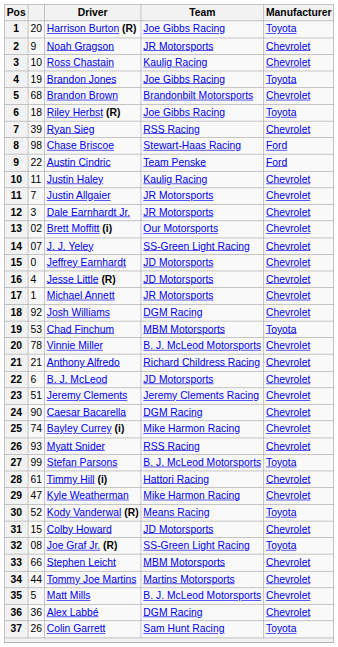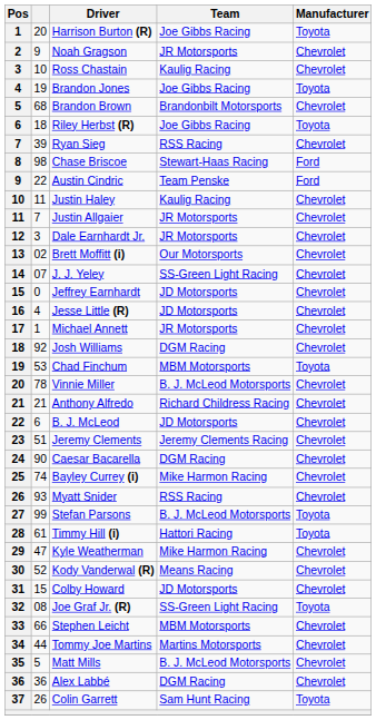 <table class="wikitable" style="font-size:98%">
 <tr>
 <th>Pos</th>
 <th></th>
 <th>Driver</th>
 <th>Team</th>
 <th>Manufacturer</th>
 </tr>
 <tr>
 <th>1</th>
 <td>20</td>
 <td><a href='#'>Harrison Burton</a> <strong>(R)</strong></td>
 <td><a href='#'>Joe Gibbs Racing</a></td>
 <td><a href='#'>Toyota</a></td>
 </tr>
 <tr>
 <th>2</th>
 <td>9</td>
 <td><a href='#'>Noah Gragson</a></td>
 <td><a href='#'>JR Motorsports</a></td>
 <td><a href='#'>Chevrolet</a></td>
 </tr>
 <tr>
 <th>3</th>
 <td>10</td>
 <td><a href='#'>Ross Chastain</a></td>
 <td><a href='#'>Kaulig Racing</a></td>
 <td><a href='#'>Chevrolet</a></td>
 </tr>
 <tr>
 <th>4</th>
 <td>19</td>
 <td><a href='#'>Brandon Jones</a></td>
 <td><a href='#'>Joe Gibbs Racing</a></td>
 <td><a href='#'>Toyota</a></td>
 </tr>
 <tr>
 <th>5</th>
 <td>68</td>
 <td><a href='#'>Brandon Brown</a></td>
 <td><a href='#'>Brandonbilt Motorsports</a></td>
 <td><a href='#'>Chevrolet</a></td>
 </tr>
 <tr>
 <th>6</th>
 <td>18</td>
 <td><a href='#'>Riley Herbst</a> <strong>(R)</strong></td>
 <td><a href='#'>Joe Gibbs Racing</a></td>
 <td><a href='#'>Toyota</a></td>
 </tr>
 <tr>
 <th>7</th>
 <td>39</td>
 <td><a href='#'>Ryan Sieg</a></td>
 <td><a href='#'>RSS Racing</a></td>
 <td><a href='#'>Chevrolet</a></td>
 </tr>
 <tr>
 <th>8</th>
 <td>98</td>
 <td><a href='#'>Chase Briscoe</a></td>
 <td><a href='#'>Stewart-Haas Racing</a></td>
 <td><a href='#'>Ford</a></td>
 </tr>
 <tr>
 <th>9</th>
 <td>22</td>
 <td><a href='#'>Austin Cindric</a></td>
 <td><a href='#'>Team Penske</a></td>
 <td><a href='#'>Ford</a></td>
 </tr>
 <tr>
 <th>10</th>
 <td>11</td>
 <td><a href='#'>Justin Haley</a></td>
 <td><a href='#'>Kaulig Racing</a></td>
 <td><a href='#'>Chevrolet</a></td>
 </tr>
 <tr>
 <th>11</th>
 <td>7</td>
 <td><a href='#'>Justin Allgaier</a></td>
 <td><a href='#'>JR Motorsports</a></td>
 <td><a href='#'>Chevrolet</a></td>
 </tr>
 <tr>
 <th>12</th>
 <td>3</td>
 <td><a href='#'>Dale Earnhardt Jr.</a></td>
 <td><a href='#'>JR Motorsports</a></td>
 <td><a href='#'>Chevrolet</a></td>
 </tr>
 <tr>
 <th>13</th>
 <td>02</td>
 <td><a href='#'>Brett Moffitt</a> <strong>(i)</strong></td>
 <td><a href='#'>Our Motorsports</a></td>
 <td><a href='#'>Chevrolet</a></td>
 </tr>
 <tr>
 <th>14</th>
 <td>07</td>
 <td><a href='#'>J. J. Yeley</a></td>
 <td><a href='#'>SS-Green Light Racing</a></td>
 <td><a href='#'>Chevrolet</a></td>
 </tr>
 <tr>
 <th>15</th>
 <td>0</td>
 <td><a href='#'>Jeffrey Earnhardt</a></td>
 <td><a href='#'>JD Motorsports</a></td>
 <td><a href='#'>Chevrolet</a></td>
 </tr>
 <tr>
 <th>16</th>
 <td>4</td>
 <td><a href='#'>Jesse Little</a> <strong>(R)</strong></td>
 <td><a href='#'>JD Motorsports</a></td>
 <td><a href='#'>Chevrolet</a></td>
 </tr>
 <tr>
 <th>17</th>
 <td>1</td>
 <td><a href='#'>Michael Annett</a></td>
 <td><a href='#'>JR Motorsports</a></td>
 <td><a href='#'>Chevrolet</a></td>
 </tr>
 <tr>
 <th>18</th>
 <td>92</td>
 <td><a href='#'>Josh Williams</a></td>
 <td><a href='#'>DGM Racing</a></td>
 <td><a href='#'>Chevrolet</a></td>
 </tr>
 <tr>
 <th>19</th>
 <td>53</td>
 <td><a href='#'>Chad Finchum</a></td>
 <td><a href='#'>MBM Motorsports</a></td>
 <td><a href='#'>Toyota</a></td>
 </tr>
 <tr>
 <th>20</th>
 <td>78</td>
 <td><a href='#'>Vinnie Miller</a></td>
 <td><a href='#'>B. J. McLeod Motorsports</a></td>
 <td><a href='#'>Chevrolet</a></td>
 </tr>
 <tr>
 <th>21</th>
 <td>21</td>
 <td><a href='#'>Anthony Alfredo</a></td>
 <td><a href='#'>Richard Childress Racing</a></td>
 <td><a href='#'>Chevrolet</a></td>
 </tr>
 <tr>
 <th>22</th>
 <td>6</td>
 <td><a href='#'>B. J. McLeod</a></td>
 <td><a href='#'>JD Motorsports</a></td>
 <td><a href='#'>Chevrolet</a></td>
 </tr>
 <tr>
 <th>23</th>
 <td>51</td>
 <td><a href='#'>Jeremy Clements</a></td>
 <td><a href='#'>Jeremy Clements Racing</a></td>
 <td><a href='#'>Chevrolet</a></td>
 </tr>
 <tr>
 <th>24</th>
 <td>90</td>
 <td><a href='#'>Caesar Bacarella</a></td>
 <td><a href='#'>DGM Racing</a></td>
 <td><a href='#'>Chevrolet</a></td>
 </tr>
 <tr>
 <th>25</th>
 <td>74</td>
 <td><a href='#'>Bayley Currey</a> <strong>(i)</strong></td>
 <td><a href='#'>Mike Harmon Racing</a></td>
 <td><a href='#'>Chevrolet</a></td>
 </tr>
 <tr>
 <th>26</th>
 <td>93</td>
 <td><a href='#'>Myatt Snider</a></td>
 <td><a href='#'>RSS Racing</a></td>
 <td><a href='#'>Chevrolet</a></td>
 </tr>
 <tr>
 <th>27</th>
 <td>99</td>
 <td><a href='#'>Stefan Parsons</a></td>
 <td><a href='#'>B. J. McLeod Motorsports</a></td>
 <td><a href='#'>Toyota</a></td>
 </tr>
 <tr>
 <th>28</th>
 <td>61</td>
 <td><a href='#'>Timmy Hill</a> <strong>(i)</strong></td>
 <td><a href='#'>Hattori Racing</a></td>
-<td><a href='#'>Chevrolet</a></td>
+<td><a href='#'>Toyota</a></td>
 </tr>
 <tr>
 <th>29</th>
 <td>47</td>
 <td><a href='#'>Kyle Weatherman</a></td>
 <td><a href='#'>Mike Harmon Racing</a></td>
 <td><a href='#'>Chevrolet</a></td>
 </tr>
 <tr>
 <th>30</th>
 <td>52</td>
 <td><a href='#'>Kody Vanderwal</a> <strong>(R)</strong></td>
 <td><a href='#'>Means Racing</a></td>
-<td><a href='#'>Toyota</a></td>
+<td><a href='#'>Chevrolet</a></td>
 </tr>
 <tr>
 <th>31</th>
 <td>15</td>
 <td><a href='#'>Colby Howard</a></td>
 <td><a href='#'>JD Motorsports</a></td>
 <td><a href='#'>Chevrolet</a></td>
 </tr>
 <tr>
 <th>32</th>
 <td>08</td>
 <td><a href='#'>Joe Graf Jr.</a> <strong>(R)</strong></td>
 <td><a href='#'>SS-Green Light Racing</a></td>
 <td><a href='#'>Toyota</a></td>
 </tr>
 <tr>
 <th>33</th>
 <td>66</td>
 <td><a href='#'>Stephen Leicht</a></td>
 <td><a href='#'>MBM Motorsports</a></td>
 <td><a href='#'>Chevrolet</a></td>
 </tr>
 <tr>
 <th>34</th>
 <td>44</td>
 <td><a href='#'>Tommy Joe Martins</a></td>
 <td><a href='#'>Martins Motorsports</a></td>
 <td><a href='#'>Chevrolet</a></td>
 </tr>
 <tr>
 <th>35</th>
 <td>5</td>
 <td><a href='#'>Matt Mills</a></td>
 <td><a href='#'>B. J. McLeod Motorsports</a></td>
 <td><a href='#'>Chevrolet</a></td>
 </tr>
 <tr>
 <th>36</th>
 <td>36</td>
 <td><a href='#'>Alex Labbé</a></td>
 <td><a href='#'>DGM Racing</a></td>
 <td><a href='#'>Chevrolet</a></td>
 </tr>
 <tr>
 <th>37</th>
 <td>26</td>
 <td><a href='#'>Colin Garrett</a></td>
 <td><a href='#'>Sam Hunt Racing</a></td>
 <td><a href='#'>Toyota</a></td>
 </tr>
 <tr>
 <th colspan="5"></th>
 </tr>
 <tr>
 </tr>
 </table>
